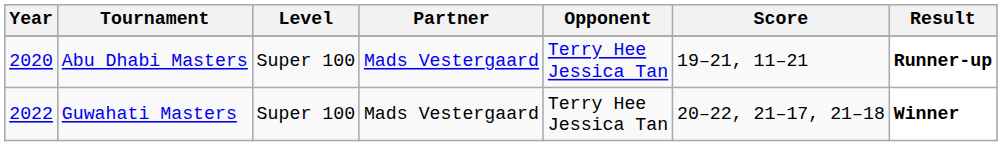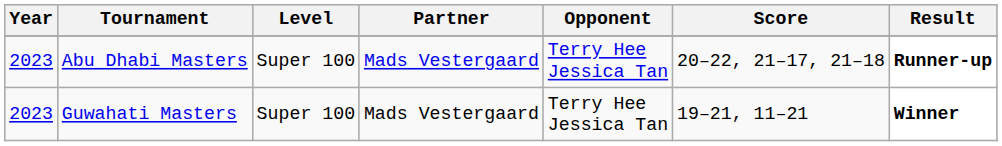 <table class="sortable wikitable" style="font-size: 90%;">
 <tr>
 <th>Year</th>
 <th>Tournament</th>
 <th>Level</th>
 <th>Partner</th>
 <th>Opponent</th>
 <th>Score</th>
 <th>Result</th>
 </tr>
 <tr>
 </tr>
 <tr>
-<td align="center"><a href='#'>2020</a></td>
+<td align="center"><a href='#'>2023</a></td>
 <td align="left"><a href='#'>Abu Dhabi Masters</a></td>
 <td align="left">Super 100</td>
 <td align="left"> <a href='#'>Mads Vestergaard</a></td>
 <td align="left"> <a href='#'>Terry Hee</a><br> <a href='#'>Jessica Tan</a></td>
-<td align="left">19–21, 11–21</td>
+<td align="left">20–22, 21–17, 21–18</td>
 <td style="text-align:left; background:white"> <strong>Runner-up</strong></td>
 </tr>
 <tr>
-<td align="center"><a href='#'>2022</a></td>
+<td align="center"><a href='#'>2023</a></td>
 <td align="left"><a href='#'>Guwahati Masters</a></td>
 <td align="left">Super 100</td>
 <td align="left"> Mads Vestergaard</td>
 <td align="left"> Terry Hee<br> Jessica Tan</td>
-<td align="left">20–22, 21–17, 21–18</td>
+<td align="left">19–21, 11–21</td>
 <td style="text-align:left; background:white"> <strong>Winner</strong></td>
 </tr>
 </table>
